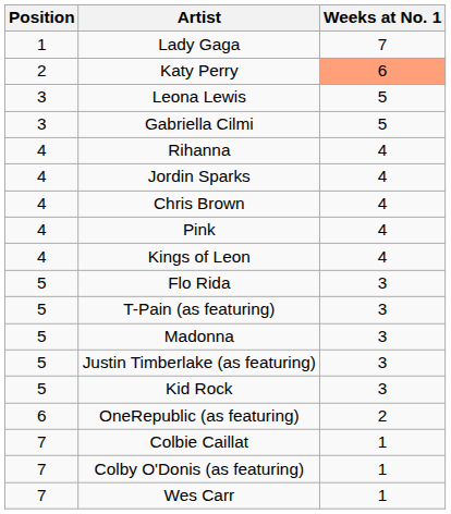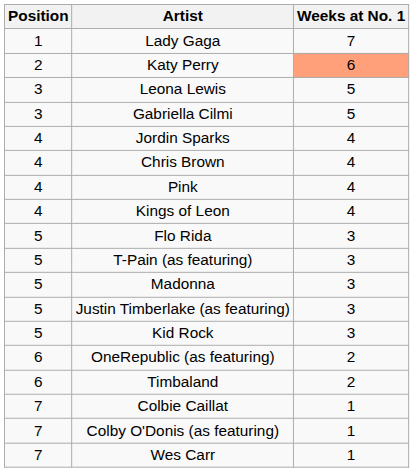 <table class="wikitable">
 <tr>
 <th style="text-align: center;">Position</th>
 <th style="text-align: center;">Artist</th>
 <th style="text-align: center;">Weeks at No. 1</th>
 </tr>
 <tr>
 <td style="text-align: center;">1</td>
 <td style="text-align: center;">Lady Gaga</td>
 <td style="text-align: center;">7</td>
 </tr>
 <tr>
 <td style="text-align: center;">2</td>
 <td style="text-align: center;">Katy Perry</td>
 <td style="background: lightsalmon; text-align: center;">6</td>
 </tr>
 <tr>
 <td style="text-align: center;">3</td>
 <td style="text-align: center;">Leona Lewis</td>
 <td style="text-align: center;">5</td>
 </tr>
 <tr>
 <td style="text-align: center;">3</td>
 <td style="text-align: center;">Gabriella Cilmi</td>
 <td style="text-align: center;">5</td>
-</tr>
-<tr>
-<td style="text-align: center;">4</td>
-<td style="text-align: center;">Rihanna</td>
-<td style="text-align: center;">4</td>
 </tr>
 <tr>
 <td style="text-align: center;">4</td>
 <td style="text-align: center;">Jordin Sparks</td>
 <td style="text-align: center;">4</td>
 </tr>
 <tr>
 <td style="text-align: center;">4</td>
 <td style="text-align: center;">Chris Brown</td>
 <td style="text-align: center;">4</td>
 </tr>
 <tr>
 <td style="text-align: center;">4</td>
 <td style="text-align: center;">Pink</td>
 <td style="text-align: center;">4</td>
 </tr>
 <tr>
 <td style="text-align: center;">4</td>
 <td style="text-align: center;">Kings of Leon</td>
 <td style="text-align: center;">4</td>
 </tr>
 <tr>
 <td style="text-align: center;">5</td>
 <td style="text-align: center;">Flo Rida</td>
 <td style="text-align: center;">3</td>
 </tr>
 <tr>
 <td style="text-align: center;">5</td>
 <td style="text-align: center;">T-Pain (as featuring)</td>
 <td style="text-align: center;">3</td>
 </tr>
 <tr>
 <td style="text-align: center;">5</td>
 <td style="text-align: center;">Madonna</td>
 <td style="text-align: center;">3</td>
 </tr>
 <tr>
 <td style="text-align: center;">5</td>
 <td style="text-align: center;">Justin Timberlake (as featuring)</td>
 <td style="text-align: center;">3</td>
 </tr>
 <tr>
 <td style="text-align: center;">5</td>
 <td style="text-align: center;">Kid Rock</td>
 <td style="text-align: center;">3</td>
 </tr>
 <tr>
 <td style="text-align: center;">6</td>
 <td style="text-align: center;">OneRepublic (as featuring)</td>
 <td style="text-align: center;">2</td>
 </tr>
 <tr>
+<td style="text-align: center;">6</td>
+<td style="text-align: center;">Timbaland</td>
+<td style="text-align: center;">2</td>
+</tr>
+<tr>
 <td style="text-align: center;">7</td>
 <td style="text-align: center;">Colbie Caillat</td>
 <td style="text-align: center;">1</td>
 </tr>
 <tr>
 <td style="text-align: center;">7</td>
 <td style="text-align: center;">Colby O'Donis (as featuring)</td>
 <td style="text-align: center;">1</td>
 </tr>
 <tr>
 <td style="text-align: center;">7</td>
 <td style="text-align: center;">Wes Carr</td>
 <td style="text-align: center;">1</td>
 </tr>
 </table>
